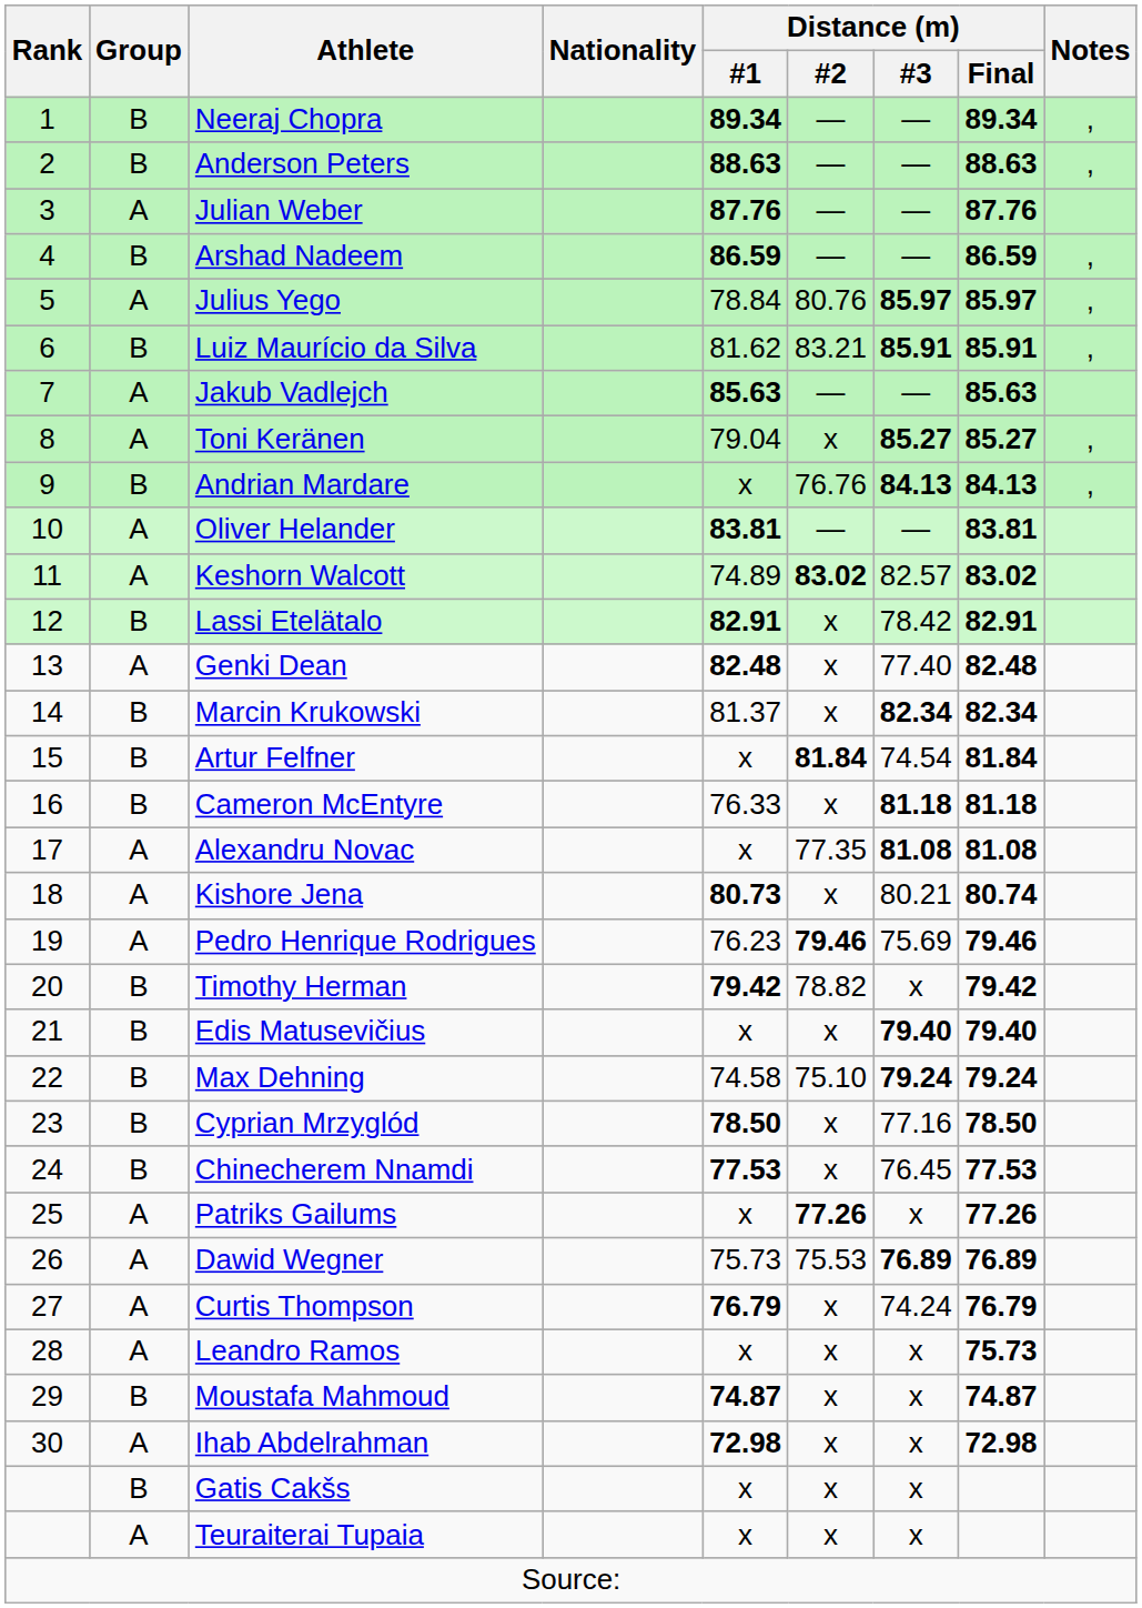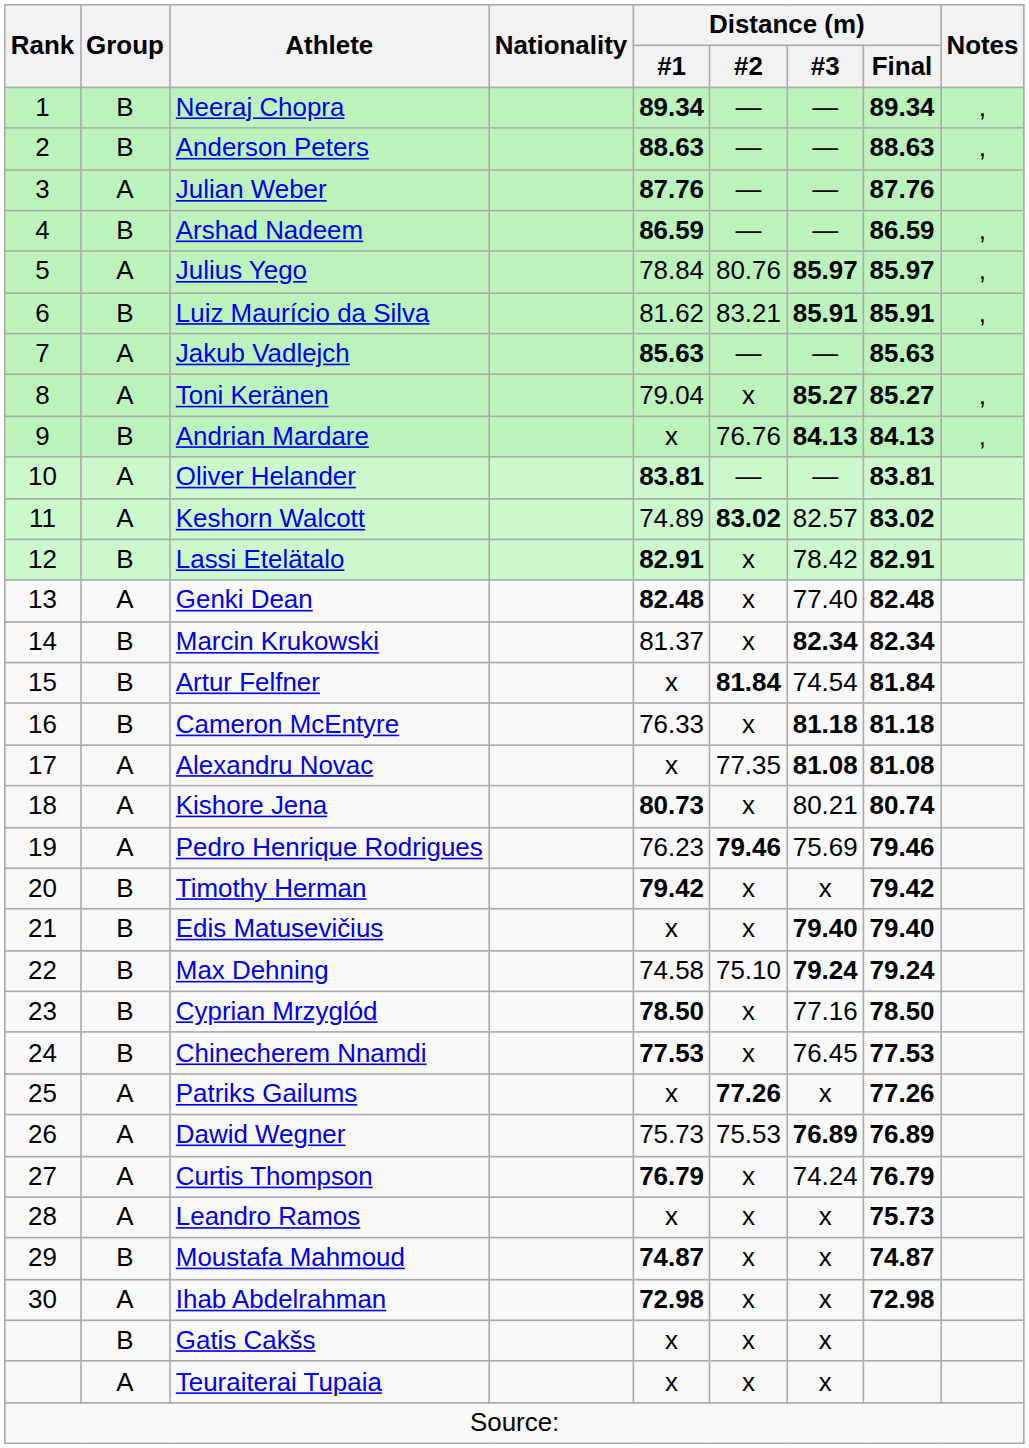 <table class="wikitable sortable" style="text-align:center">
 <tr>
 <th rowspan="2">Rank</th>
 <th rowspan="2">Group</th>
 <th rowspan="2">Athlete</th>
 <th rowspan="2">Nationality</th>
 <th colspan="4">Distance (m)</th>
 <th rowspan="2">Notes</th>
 </tr>
 <tr>
 <th>#1</th>
 <th>#2</th>
 <th>#3</th>
 <th>Final</th>
 </tr>
 <tr bgcolor="#bbf3bb">
 <td>1</td>
 <td>B</td>
 <td align="left"><a href='#'>Neeraj Chopra</a></td>
 <td align="left"></td>
 <td><strong>89.34</strong></td>
 <td>—</td>
 <td>—</td>
 <td><strong>89.34</strong></td>
 <td>, </td>
 </tr>
 <tr bgcolor="#bbf3bb">
 <td>2</td>
 <td>B</td>
 <td align="left"><a href='#'>Anderson Peters</a></td>
 <td align="left"></td>
 <td><strong>88.63</strong></td>
 <td>—</td>
 <td>—</td>
 <td><strong>88.63</strong></td>
 <td>, </td>
 </tr>
 <tr bgcolor="#bbf3bb">
 <td>3</td>
 <td>A</td>
 <td align="left"><a href='#'>Julian Weber</a></td>
 <td align="left"></td>
 <td><strong>87.76</strong></td>
 <td>—</td>
 <td>—</td>
 <td><strong>87.76</strong></td>
 <td></td>
 </tr>
 <tr bgcolor="#bbf3bb">
 <td>4</td>
 <td>B</td>
 <td align="left"><a href='#'>Arshad Nadeem</a></td>
 <td align="left"></td>
 <td><strong>86.59</strong></td>
 <td>—</td>
 <td>—</td>
 <td><strong>86.59</strong></td>
 <td>, </td>
 </tr>
 <tr bgcolor="#bbf3bb">
 <td>5</td>
 <td>A</td>
 <td align="left"><a href='#'>Julius Yego</a></td>
 <td align="left"></td>
 <td>78.84</td>
 <td>80.76</td>
 <td><strong>85.97</strong></td>
 <td><strong>85.97</strong></td>
 <td>, </td>
 </tr>
 <tr bgcolor="#bbf3bb">
 <td>6</td>
 <td>B</td>
 <td align="left"><a href='#'>Luiz Maurício da Silva</a></td>
 <td align="left"></td>
 <td>81.62</td>
 <td>83.21</td>
 <td><strong>85.91</strong></td>
 <td><strong>85.91</strong></td>
 <td>, <strong></strong></td>
 </tr>
 <tr bgcolor="#bbf3bb">
 <td>7</td>
 <td>A</td>
 <td align="left"><a href='#'>Jakub Vadlejch</a></td>
 <td align="left"></td>
 <td><strong>85.63</strong></td>
 <td>—</td>
 <td>—</td>
 <td><strong>85.63</strong></td>
 <td></td>
 </tr>
 <tr bgcolor="#bbf3bb">
 <td>8</td>
 <td>A</td>
 <td align="left"><a href='#'>Toni Keränen</a></td>
 <td align="left"></td>
 <td>79.04</td>
 <td>x</td>
 <td><strong>85.27</strong></td>
 <td><strong>85.27</strong></td>
 <td>, </td>
 </tr>
 <tr bgcolor="#bbf3bb">
 <td>9</td>
 <td>B</td>
 <td align="left"><a href='#'>Andrian Mardare</a></td>
 <td align="left"></td>
 <td>x</td>
 <td>76.76</td>
 <td><strong>84.13</strong></td>
 <td><strong>84.13</strong></td>
 <td>, </td>
 </tr>
 <tr bgcolor=ccf9cc>
 <td>10</td>
 <td>A</td>
 <td align="left"><a href='#'>Oliver Helander</a></td>
 <td align="left"></td>
 <td><strong>83.81</strong></td>
 <td>—</td>
 <td>—</td>
 <td><strong>83.81</strong></td>
 <td></td>
 </tr>
 <tr bgcolor=ccf9cc>
 <td>11</td>
 <td>A</td>
 <td align="left"><a href='#'>Keshorn Walcott</a></td>
 <td align="left"></td>
 <td>74.89</td>
 <td><strong>83.02</strong></td>
 <td>82.57</td>
 <td><strong>83.02</strong></td>
 <td></td>
 </tr>
 <tr bgcolor=ccf9cc>
 <td>12</td>
 <td>B</td>
 <td align="left"><a href='#'>Lassi Etelätalo</a></td>
 <td align="left"></td>
 <td><strong>82.91</strong></td>
 <td>x</td>
 <td>78.42</td>
 <td><strong>82.91</strong></td>
 <td></td>
 </tr>
 <tr>
 <td>13</td>
 <td>A</td>
 <td align="left"><a href='#'>Genki Dean</a></td>
 <td align="left"></td>
 <td><strong>82.48</strong></td>
 <td>x</td>
 <td>77.40</td>
 <td><strong>82.48</strong></td>
 <td></td>
 </tr>
 <tr>
 <td>14</td>
 <td>B</td>
 <td align="left"><a href='#'>Marcin Krukowski</a></td>
 <td align="left"></td>
 <td>81.37</td>
 <td>x</td>
 <td><strong>82.34</strong></td>
 <td><strong>82.34</strong></td>
 <td></td>
 </tr>
 <tr>
 <td>15</td>
 <td>B</td>
 <td align="left"><a href='#'>Artur Felfner</a></td>
 <td align="left"></td>
 <td>x</td>
 <td><strong>81.84</strong></td>
 <td>74.54</td>
 <td><strong>81.84</strong></td>
 <td></td>
 </tr>
 <tr>
 <td>16</td>
 <td>B</td>
 <td align="left"><a href='#'>Cameron McEntyre</a></td>
 <td align="left"></td>
 <td>76.33</td>
 <td>x</td>
 <td><strong>81.18</strong></td>
 <td><strong>81.18</strong></td>
 <td></td>
 </tr>
 <tr>
 <td>17</td>
 <td>A</td>
 <td align="left"><a href='#'>Alexandru Novac</a></td>
 <td align="left"></td>
 <td>x</td>
 <td>77.35</td>
 <td><strong>81.08</strong></td>
 <td><strong>81.08</strong></td>
 <td></td>
 </tr>
 <tr>
 <td>18</td>
 <td>A</td>
 <td align="left"><a href='#'>Kishore Jena</a></td>
 <td align="left"></td>
 <td><strong>80.73</strong></td>
 <td>x</td>
 <td>80.21</td>
 <td><strong>80.74</strong></td>
 <td></td>
 </tr>
 <tr>
 <td>19</td>
 <td>A</td>
 <td align="left"><a href='#'>Pedro Henrique Rodrigues</a></td>
 <td align="left"></td>
 <td>76.23</td>
 <td><strong>79.46</strong></td>
 <td>75.69</td>
 <td><strong>79.46</strong></td>
 <td></td>
 </tr>
 <tr>
 <td>20</td>
 <td>B</td>
 <td align="left"><a href='#'>Timothy Herman</a></td>
 <td align="left"></td>
 <td><strong>79.42</strong></td>
-<td>78.82</td>
+<td>x</td>
 <td>x</td>
 <td><strong>79.42</strong></td>
 <td></td>
 </tr>
 <tr>
 <td>21</td>
 <td>B</td>
 <td align="left"><a href='#'>Edis Matusevičius</a></td>
 <td align="left"></td>
 <td>x</td>
 <td>x</td>
 <td><strong>79.40</strong></td>
 <td><strong>79.40</strong></td>
 <td></td>
 </tr>
 <tr>
 <td>22</td>
 <td>B</td>
 <td align="left"><a href='#'>Max Dehning</a></td>
 <td align="left"></td>
 <td>74.58</td>
 <td>75.10</td>
 <td><strong>79.24</strong></td>
 <td><strong>79.24</strong></td>
 <td></td>
 </tr>
 <tr>
 <td>23</td>
 <td>B</td>
 <td align="left"><a href='#'>Cyprian Mrzyglód</a></td>
 <td align="left"></td>
 <td><strong>78.50</strong></td>
 <td>x</td>
 <td>77.16</td>
 <td><strong>78.50</strong></td>
 <td></td>
 </tr>
 <tr>
 <td>24</td>
 <td>B</td>
 <td align="left"><a href='#'>Chinecherem Nnamdi</a></td>
 <td align="left"></td>
 <td><strong>77.53</strong></td>
 <td>x</td>
 <td>76.45</td>
 <td><strong>77.53</strong></td>
 <td></td>
 </tr>
 <tr>
 <td>25</td>
 <td>A</td>
 <td align="left"><a href='#'>Patriks Gailums</a></td>
 <td align="left"></td>
 <td>x</td>
 <td><strong>77.26</strong></td>
 <td>x</td>
 <td><strong>77.26</strong></td>
 <td></td>
 </tr>
 <tr>
 <td>26</td>
 <td>A</td>
 <td align="left"><a href='#'>Dawid Wegner</a></td>
 <td align="left"></td>
 <td>75.73</td>
 <td>75.53</td>
 <td><strong>76.89</strong></td>
 <td><strong>76.89</strong></td>
 <td></td>
 </tr>
 <tr>
 <td>27</td>
 <td>A</td>
 <td align="left"><a href='#'>Curtis Thompson</a></td>
 <td align="left"></td>
 <td><strong>76.79</strong></td>
 <td>x</td>
 <td>74.24</td>
 <td><strong>76.79</strong></td>
 <td></td>
 </tr>
 <tr>
 <td>28</td>
 <td>A</td>
 <td align="left"><a href='#'>Leandro Ramos</a></td>
 <td align="left"></td>
 <td>x</td>
 <td>x</td>
 <td>x</td>
 <td><strong>75.73</strong></td>
 <td></td>
 </tr>
 <tr>
 <td>29</td>
 <td>B</td>
 <td align="left"><a href='#'>Moustafa Mahmoud</a></td>
 <td align="left"></td>
 <td><strong>74.87</strong></td>
 <td>x</td>
 <td>x</td>
 <td><strong>74.87</strong></td>
 <td></td>
 </tr>
 <tr>
 <td>30</td>
 <td>A</td>
 <td align="left"><a href='#'>Ihab Abdelrahman</a></td>
 <td align="left"></td>
 <td><strong>72.98</strong></td>
 <td>x</td>
 <td>x</td>
 <td><strong>72.98</strong></td>
 <td></td>
 </tr>
 <tr>
 <td></td>
 <td>B</td>
 <td align="left"><a href='#'>Gatis Cakšs</a></td>
 <td align="left"></td>
 <td>x</td>
 <td>x</td>
 <td>x</td>
 <td></td>
 <td></td>
 </tr>
 <tr>
 <td></td>
 <td>A</td>
 <td align="left"><a href='#'>Teuraiterai Tupaia</a></td>
 <td align="left"></td>
 <td>x</td>
 <td>x</td>
 <td>x</td>
 <td></td>
 <td></td>
 </tr>
 <tr>
 <td colspan="9">Source:</td>
 </tr>
 </table>
